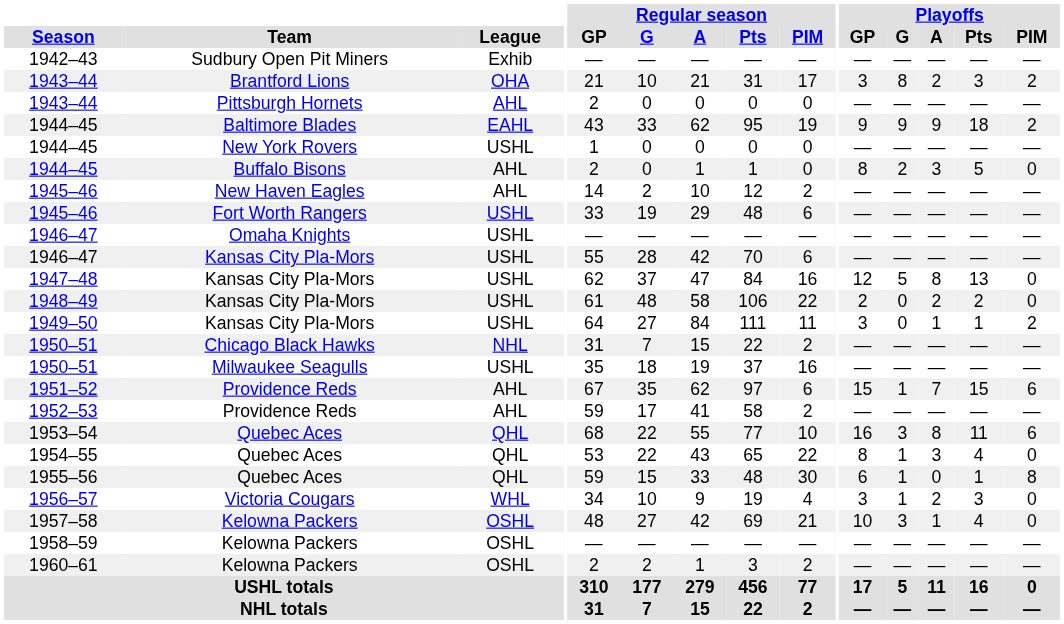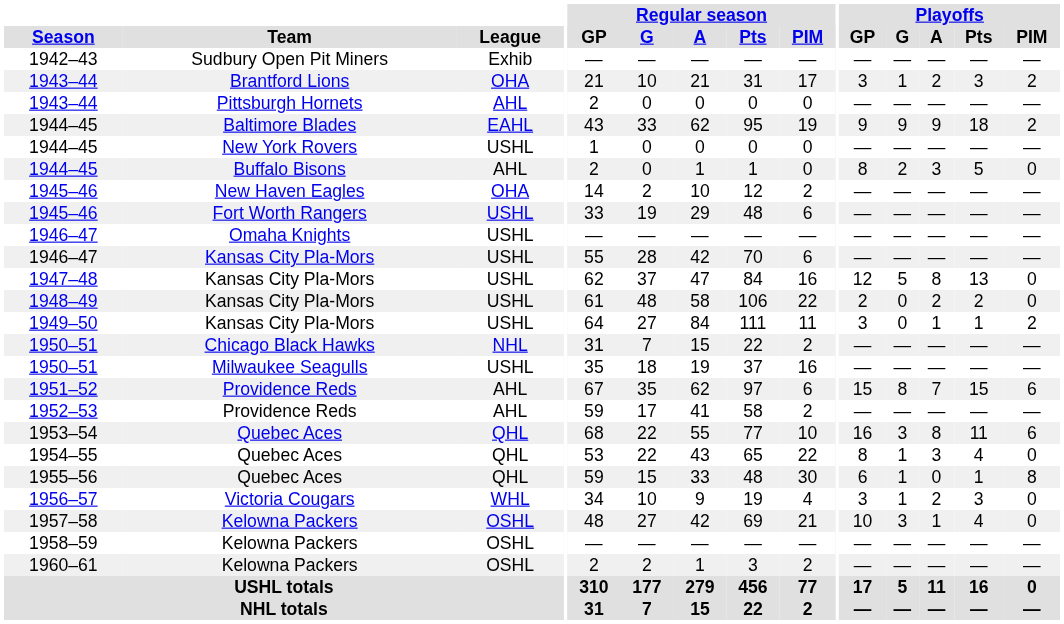 <table border="0" cellpadding="1" cellspacing="0" style="text-align:center; width:60em">
 <tr bgcolor="#e0e0e0">
 <th colspan="3" bgcolor="#ffffff"></th>
 <th rowspan="100" bgcolor="#ffffff"></th>
 <th colspan="5"><a href='#'>Regular season</a></th>
 <th rowspan="100" bgcolor="#ffffff"></th>
 <th colspan="5"><a href='#'>Playoffs</a></th>
 </tr>
 <tr bgcolor="#e0e0e0">
 <th><a href='#'>Season</a></th>
 <th>Team</th>
 <th>League</th>
 <th>GP</th>
 <th><a href='#'>G</a></th>
 <th><a href='#'>A</a></th>
 <th><a href='#'>Pts</a></th>
 <th><a href='#'>PIM</a></th>
 <th>GP</th>
 <th>G</th>
 <th>A</th>
 <th>Pts</th>
 <th>PIM</th>
 </tr>
 <tr>
 <td>1942–43</td>
 <td>Sudbury Open Pit Miners</td>
 <td>Exhib</td>
 <td>—</td>
 <td>—</td>
 <td>—</td>
 <td>—</td>
 <td>—</td>
 <td>—</td>
 <td>—</td>
 <td>—</td>
 <td>—</td>
 <td>—</td>
 </tr>
 <tr bgcolor="#f0f0f0">
 <td><a href='#'>1943–44</a></td>
 <td><a href='#'>Brantford Lions</a></td>
 <td><a href='#'>OHA</a></td>
 <td>21</td>
 <td>10</td>
 <td>21</td>
 <td>31</td>
 <td>17</td>
 <td>3</td>
-<td>8</td>
+<td>1</td>
 <td>2</td>
 <td>3</td>
 <td>2</td>
 </tr>
 <tr>
 <td><a href='#'>1943–44</a></td>
 <td><a href='#'>Pittsburgh Hornets</a></td>
 <td><a href='#'>AHL</a></td>
 <td>2</td>
 <td>0</td>
 <td>0</td>
 <td>0</td>
 <td>0</td>
 <td>—</td>
 <td>—</td>
 <td>—</td>
 <td>—</td>
 <td>—</td>
 </tr>
 <tr bgcolor="#f0f0f0">
 <td>1944–45</td>
 <td><a href='#'>Baltimore Blades</a></td>
 <td><a href='#'>EAHL</a></td>
 <td>43</td>
 <td>33</td>
 <td>62</td>
 <td>95</td>
 <td>19</td>
 <td>9</td>
 <td>9</td>
 <td>9</td>
 <td>18</td>
 <td>2</td>
 </tr>
 <tr>
 <td>1944–45</td>
 <td><a href='#'>New York Rovers</a></td>
 <td>USHL</td>
 <td>1</td>
 <td>0</td>
 <td>0</td>
 <td>0</td>
 <td>0</td>
 <td>—</td>
 <td>—</td>
 <td>—</td>
 <td>—</td>
 <td>—</td>
 </tr>
 <tr bgcolor="#f0f0f0">
 <td><a href='#'>1944–45</a></td>
 <td><a href='#'>Buffalo Bisons</a></td>
 <td>AHL</td>
 <td>2</td>
 <td>0</td>
 <td>1</td>
 <td>1</td>
 <td>0</td>
 <td>8</td>
 <td>2</td>
 <td>3</td>
 <td>5</td>
 <td>0</td>
 </tr>
 <tr>
 <td><a href='#'>1945–46</a></td>
 <td><a href='#'>New Haven Eagles</a></td>
-<td>AHL</td>
+<td><a href='#'>OHA</a></td>
 <td>14</td>
 <td>2</td>
 <td>10</td>
 <td>12</td>
 <td>2</td>
 <td>—</td>
 <td>—</td>
 <td>—</td>
 <td>—</td>
 <td>—</td>
 </tr>
 <tr bgcolor="#f0f0f0">
 <td><a href='#'>1945–46</a></td>
 <td><a href='#'>Fort Worth Rangers</a></td>
 <td><a href='#'>USHL</a></td>
 <td>33</td>
 <td>19</td>
 <td>29</td>
 <td>48</td>
 <td>6</td>
 <td>—</td>
 <td>—</td>
 <td>—</td>
 <td>—</td>
 <td>—</td>
 </tr>
 <tr>
 <td><a href='#'>1946–47</a></td>
 <td><a href='#'>Omaha Knights</a></td>
 <td>USHL</td>
 <td>—</td>
 <td>—</td>
 <td>—</td>
 <td>—</td>
 <td>—</td>
 <td>—</td>
 <td>—</td>
 <td>—</td>
 <td>—</td>
 <td>—</td>
 </tr>
 <tr bgcolor="#f0f0f0">
 <td>1946–47</td>
 <td><a href='#'>Kansas City Pla-Mors</a></td>
 <td>USHL</td>
 <td>55</td>
 <td>28</td>
 <td>42</td>
 <td>70</td>
 <td>6</td>
 <td>—</td>
 <td>—</td>
 <td>—</td>
 <td>—</td>
 <td>—</td>
 </tr>
 <tr>
 <td><a href='#'>1947–48</a></td>
 <td>Kansas City Pla-Mors</td>
 <td>USHL</td>
 <td>62</td>
 <td>37</td>
 <td>47</td>
 <td>84</td>
 <td>16</td>
 <td>12</td>
 <td>5</td>
 <td>8</td>
 <td>13</td>
 <td>0</td>
 </tr>
 <tr bgcolor="#f0f0f0">
 <td><a href='#'>1948–49</a></td>
 <td>Kansas City Pla-Mors</td>
 <td>USHL</td>
 <td>61</td>
 <td>48</td>
 <td>58</td>
 <td>106</td>
 <td>22</td>
 <td>2</td>
 <td>0</td>
 <td>2</td>
 <td>2</td>
 <td>0</td>
 </tr>
 <tr>
 <td><a href='#'>1949–50</a></td>
 <td>Kansas City Pla-Mors</td>
 <td>USHL</td>
 <td>64</td>
 <td>27</td>
 <td>84</td>
 <td>111</td>
 <td>11</td>
 <td>3</td>
 <td>0</td>
 <td>1</td>
 <td>1</td>
 <td>2</td>
 </tr>
 <tr bgcolor="#f0f0f0">
 <td><a href='#'>1950–51</a></td>
 <td><a href='#'>Chicago Black Hawks</a></td>
 <td><a href='#'>NHL</a></td>
 <td>31</td>
 <td>7</td>
 <td>15</td>
 <td>22</td>
 <td>2</td>
 <td>—</td>
 <td>—</td>
 <td>—</td>
 <td>—</td>
 <td>—</td>
 </tr>
 <tr>
 <td><a href='#'>1950–51</a></td>
 <td><a href='#'>Milwaukee Seagulls</a></td>
 <td>USHL</td>
 <td>35</td>
 <td>18</td>
 <td>19</td>
 <td>37</td>
 <td>16</td>
 <td>—</td>
 <td>—</td>
 <td>—</td>
 <td>—</td>
 <td>—</td>
 </tr>
 <tr bgcolor="#f0f0f0">
 <td><a href='#'>1951–52</a></td>
 <td><a href='#'>Providence Reds</a></td>
 <td>AHL</td>
 <td>67</td>
 <td>35</td>
 <td>62</td>
 <td>97</td>
 <td>6</td>
 <td>15</td>
-<td>1</td>
+<td>8</td>
 <td>7</td>
 <td>15</td>
 <td>6</td>
 </tr>
 <tr>
 <td><a href='#'>1952–53</a></td>
 <td>Providence Reds</td>
 <td>AHL</td>
 <td>59</td>
 <td>17</td>
 <td>41</td>
 <td>58</td>
 <td>2</td>
 <td>—</td>
 <td>—</td>
 <td>—</td>
 <td>—</td>
 <td>—</td>
 </tr>
 <tr bgcolor="#f0f0f0">
 <td>1953–54</td>
 <td><a href='#'>Quebec Aces</a></td>
 <td><a href='#'>QHL</a></td>
 <td>68</td>
 <td>22</td>
 <td>55</td>
 <td>77</td>
 <td>10</td>
 <td>16</td>
 <td>3</td>
 <td>8</td>
 <td>11</td>
 <td>6</td>
 </tr>
 <tr>
 <td>1954–55</td>
 <td>Quebec Aces</td>
 <td>QHL</td>
 <td>53</td>
 <td>22</td>
 <td>43</td>
 <td>65</td>
 <td>22</td>
 <td>8</td>
 <td>1</td>
 <td>3</td>
 <td>4</td>
 <td>0</td>
 </tr>
 <tr bgcolor="#f0f0f0">
 <td>1955–56</td>
 <td>Quebec Aces</td>
 <td>QHL</td>
 <td>59</td>
 <td>15</td>
 <td>33</td>
 <td>48</td>
 <td>30</td>
 <td>6</td>
 <td>1</td>
 <td>0</td>
 <td>1</td>
 <td>8</td>
 </tr>
 <tr>
 <td><a href='#'>1956–57</a></td>
 <td><a href='#'>Victoria Cougars</a></td>
 <td><a href='#'>WHL</a></td>
 <td>34</td>
 <td>10</td>
 <td>9</td>
 <td>19</td>
 <td>4</td>
 <td>3</td>
 <td>1</td>
 <td>2</td>
 <td>3</td>
 <td>0</td>
 </tr>
 <tr bgcolor="#f0f0f0">
 <td>1957–58</td>
 <td><a href='#'>Kelowna Packers</a></td>
 <td><a href='#'>OSHL</a></td>
 <td>48</td>
 <td>27</td>
 <td>42</td>
 <td>69</td>
 <td>21</td>
 <td>10</td>
 <td>3</td>
 <td>1</td>
 <td>4</td>
 <td>0</td>
 </tr>
 <tr>
 <td>1958–59</td>
 <td>Kelowna Packers</td>
 <td>OSHL</td>
 <td>—</td>
 <td>—</td>
 <td>—</td>
 <td>—</td>
 <td>—</td>
 <td>—</td>
 <td>—</td>
 <td>—</td>
 <td>—</td>
 <td>—</td>
 </tr>
 <tr bgcolor="#f0f0f0">
 <td>1960–61</td>
 <td>Kelowna Packers</td>
 <td>OSHL</td>
 <td>2</td>
 <td>2</td>
 <td>1</td>
 <td>3</td>
 <td>2</td>
 <td>—</td>
 <td>—</td>
 <td>—</td>
 <td>—</td>
 <td>—</td>
 </tr>
 <tr bgcolor="#e0e0e0">
 <th colspan="3">USHL totals</th>
 <th>310</th>
 <th>177</th>
 <th>279</th>
 <th>456</th>
 <th>77</th>
 <th>17</th>
 <th>5</th>
 <th>11</th>
 <th>16</th>
 <th>0</th>
 </tr>
 <tr bgcolor="#e0e0e0">
 <th colspan="3">NHL totals</th>
 <th>31</th>
 <th>7</th>
 <th>15</th>
 <th>22</th>
 <th>2</th>
 <th>—</th>
 <th>—</th>
 <th>—</th>
 <th>—</th>
 <th>—</th>
 </tr>
 </table>
